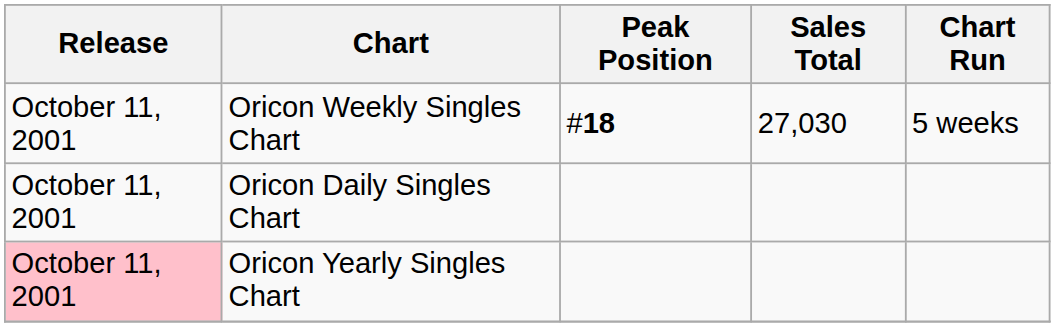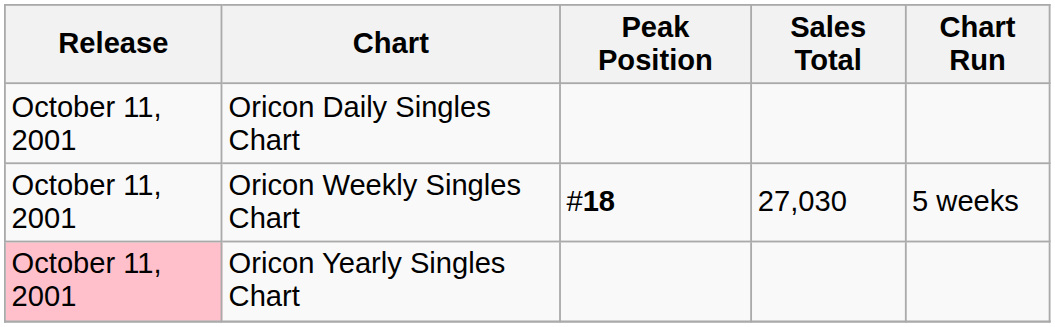 <table class="wikitable" width="575px">
 <tr>
 <th align="left">Release</th>
 <th align="left">Chart</th>
 <th align="left">Peak Position</th>
 <th align="left">Sales Total</th>
 <th align="left">Chart Run</th>
 </tr>
 <tr>
 <td align="left">October 11, 2001</td>
+<td align="left">Oricon Daily Singles Chart</td>
+<td align="left"></td>
+<td align="left"></td>
+<td align="left"></td>
+</tr>
+<tr>
+<td align="left">October 11, 2001</td>
 <td align="left">Oricon Weekly Singles Chart</td>
 <td align="left">#<strong>18</strong></td>
 <td align="left">27,030</td>
 <td align="left">5 weeks</td>
-</tr>
-<tr>
-<td align="left">October 11, 2001</td>
-<td align="left">Oricon Daily Singles Chart</td>
-<td align="left"></td>
-<td align="left"></td>
-<td align="left"></td>
 </tr>
 <tr>
 <td align="left" style="background: pink;">October 11, 2001</td>
 <td align="left">Oricon Yearly Singles Chart</td>
 <td align="left"></td>
 <td align="left"></td>
 <td align="left"></td>
 </tr>
 <tr>
 </tr>
 </table>
